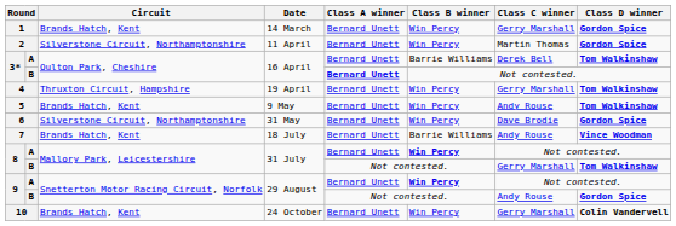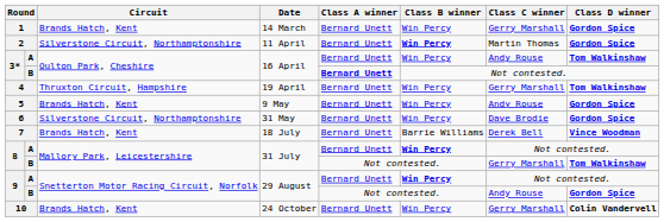 <table class="wikitable" style="font-size: 85%;">
 <tr>
 <th colspan=2>Round</th>
 <th>Circuit</th>
 <th>Date</th>
 <th>Class A winner</th>
 <th>Class B winner</th>
 <th>Class C winner</th>
 <th>Class D winner</th>
 </tr>
 <tr>
 <th colspan=2>1</th>
 <td><a href='#'>Brands Hatch</a>, <a href='#'>Kent</a></td>
 <td>14 March</td>
 <td> <a href='#'>Bernard Unett</a></td>
 <td> <a href='#'>Win Percy</a></td>
 <td> <a href='#'>Gerry Marshall</a></td>
 <td> <strong><a href='#'>Gordon Spice</a></strong></td>
 </tr>
 <tr>
 <th colspan=2>2</th>
 <td><a href='#'>Silverstone Circuit</a>, <a href='#'>Northamptonshire</a></td>
 <td>11 April</td>
 <td> <a href='#'>Bernard Unett</a></td>
-<td> <a href='#'>Win Percy</a></td>
+<td><strong> <a href='#'>Win Percy</a></strong></td>
 <td> Martin Thomas</td>
 <td> <strong><a href='#'>Gordon Spice</a></strong></td>
 </tr>
 <tr>
 <th rowspan=2>3*</th>
 <th>A</th>
 <td rowspan=2><a href='#'>Oulton Park</a>, <a href='#'>Cheshire</a></td>
 <td rowspan=2>16 April</td>
 <td> <a href='#'>Bernard Unett</a></td>
-<td> Barrie Williams</td>
-<td> <a href='#'>Derek Bell</a></td>
+<td> <a href='#'>Win Percy</a></td>
+<td> <a href='#'>Andy Rouse</a></td>
 <td> <strong><a href='#'>Tom Walkinshaw</a></strong></td>
 </tr>
 <tr>
 <th>B</th>
 <td> <strong><a href='#'>Bernard Unett</a></strong></td>
 <td colspan=3 align=center><em>Not contested.</em></td>
 </tr>
 <tr>
 <th colspan=2>4</th>
 <td><a href='#'>Thruxton Circuit</a>, <a href='#'>Hampshire</a></td>
 <td>19 April</td>
 <td> <a href='#'>Bernard Unett</a></td>
 <td> <a href='#'>Win Percy</a></td>
 <td> <a href='#'>Gerry Marshall</a></td>
 <td> <strong><a href='#'>Tom Walkinshaw</a></strong></td>
 </tr>
 <tr>
 <th colspan=2>5</th>
 <td><a href='#'>Brands Hatch</a>, <a href='#'>Kent</a></td>
 <td>9 May</td>
 <td> <a href='#'>Bernard Unett</a></td>
 <td> <a href='#'>Win Percy</a></td>
 <td> <a href='#'>Andy Rouse</a></td>
-<td> <strong><a href='#'>Tom Walkinshaw</a></strong></td>
+<td> <strong><a href='#'>Gordon Spice</a></strong></td>
 </tr>
 <tr>
 <th colspan=2>6</th>
 <td><a href='#'>Silverstone Circuit</a>, <a href='#'>Northamptonshire</a></td>
 <td>31 May</td>
 <td> <a href='#'>Bernard Unett</a></td>
 <td> <a href='#'>Win Percy</a></td>
 <td> <a href='#'>Dave Brodie</a></td>
 <td> <strong><a href='#'>Gordon Spice</a></strong></td>
 </tr>
 <tr>
 <th colspan=2>7</th>
 <td><a href='#'>Brands Hatch</a>, <a href='#'>Kent</a></td>
 <td>18 July</td>
 <td> <a href='#'>Bernard Unett</a></td>
 <td> Barrie Williams</td>
-<td> <a href='#'>Andy Rouse</a></td>
+<td> <a href='#'>Derek Bell</a></td>
 <td> <strong><a href='#'>Vince Woodman</a></strong></td>
 </tr>
 <tr>
 <th rowspan=2>8</th>
 <th>A</th>
 <td rowspan=2><a href='#'>Mallory Park</a>, <a href='#'>Leicestershire</a></td>
 <td rowspan=2>31 July</td>
 <td> <a href='#'>Bernard Unett</a></td>
 <td> <strong><a href='#'>Win Percy</a></strong></td>
 <td colspan=2 align=center><em>Not contested.</em></td>
 </tr>
 <tr>
 <th>B</th>
 <td colspan=2 align=center><em>Not contested.</em></td>
 <td> <a href='#'>Gerry Marshall</a></td>
 <td> <strong><a href='#'>Tom Walkinshaw</a></strong></td>
 </tr>
 <tr>
 <th rowspan=2>9</th>
 <th>A</th>
 <td rowspan=2><a href='#'>Snetterton Motor Racing Circuit</a>, <a href='#'>Norfolk</a></td>
 <td rowspan=2>29 August</td>
 <td> <a href='#'>Bernard Unett</a></td>
 <td> <strong><a href='#'>Win Percy</a></strong></td>
 <td colspan=2 align=center><em>Not contested.</em></td>
 </tr>
 <tr>
 <th>B</th>
 <td colspan=2 align=center><em>Not contested.</em></td>
 <td> <a href='#'>Andy Rouse</a></td>
 <td> <strong><a href='#'>Gordon Spice</a></strong></td>
 </tr>
 <tr>
 <th colspan=2>10</th>
 <td><a href='#'>Brands Hatch</a>, <a href='#'>Kent</a></td>
 <td>24 October</td>
 <td> <a href='#'>Bernard Unett</a></td>
 <td> <a href='#'>Win Percy</a></td>
 <td> <a href='#'>Gerry Marshall</a></td>
 <td> <strong>Colin Vandervell</strong></td>
 </tr>
 </table>
